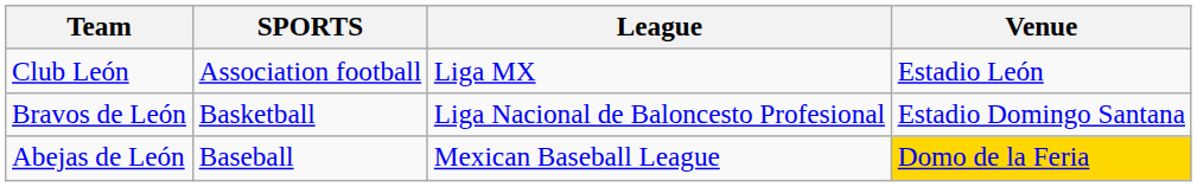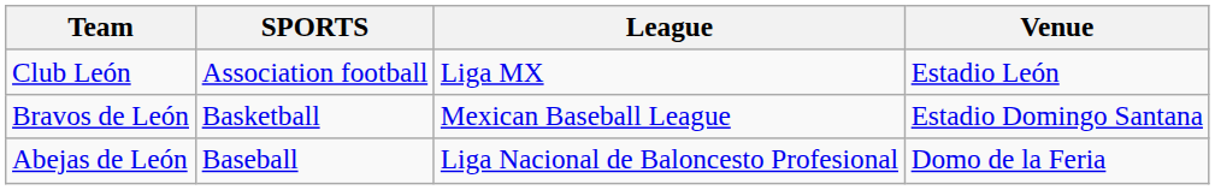 <table class="wikitable">
 <tr>
 <th>Team</th>
 <th>SPORTS</th>
 <th>League</th>
 <th>Venue</th>
 </tr>
 <tr>
 <td><a href='#'>Club León</a></td>
 <td><a href='#'>Association football</a></td>
 <td><a href='#'>Liga MX</a></td>
 <td><a href='#'>Estadio León</a></td>
 </tr>
 <tr>
 <td><a href='#'>Bravos de León</a></td>
 <td><a href='#'>Basketball</a></td>
-<td><a href='#'>Liga Nacional de Baloncesto Profesional</a></td>
+<td><a href='#'>Mexican Baseball League</a></td>
 <td><a href='#'>Estadio Domingo Santana</a></td>
 </tr>
 <tr>
 <td><a href='#'>Abejas de León</a></td>
 <td><a href='#'>Baseball</a></td>
-<td><a href='#'>Mexican Baseball League</a></td>
-<td style="background: gold;"><a href='#'>Domo de la Feria</a></td>
+<td><a href='#'>Liga Nacional de Baloncesto Profesional</a></td>
+<td><a href='#'>Domo de la Feria</a></td>
 </tr>
 </table>
